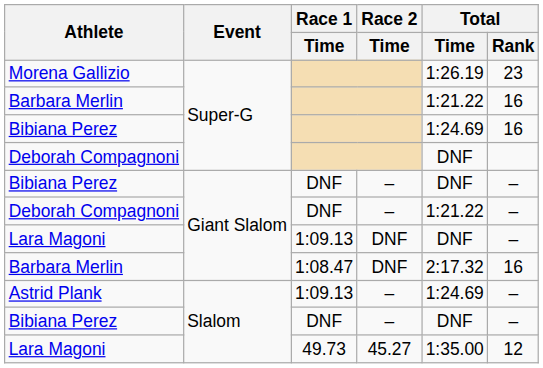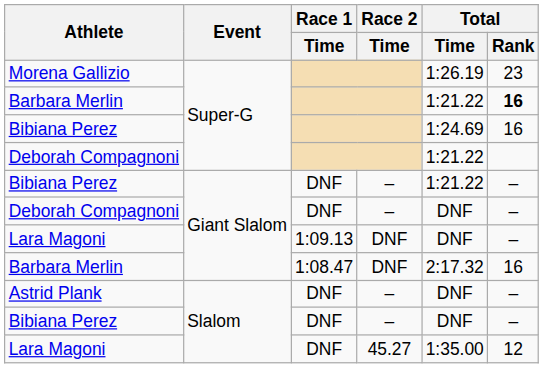 <table class="wikitable" style="font-size:90%">
 <tr>
 <th rowspan="2">Athlete</th>
 <th rowspan="2">Event</th>
 <th>Race 1</th>
 <th>Race 2</th>
 <th colspan="2">Total</th>
 </tr>
 <tr>
 <th>Time</th>
 <th>Time</th>
 <th>Time</th>
 <th>Rank</th>
 </tr>
 <tr>
 <td><a href='#'>Morena Gallizio</a></td>
 <td rowspan="4">Super-G</td>
 <td colspan="2" bgcolor="wheat"></td>
 <td align="center">1:26.19</td>
 <td align="center">23</td>
 </tr>
 <tr>
 <td><a href='#'>Barbara Merlin</a></td>
 <td colspan="2" bgcolor="wheat"></td>
 <td align="center">1:21.22</td>
-<td align="center">16</td>
+<td align="center"><strong>16</strong></td>
 </tr>
 <tr>
 <td><a href='#'>Bibiana Perez</a></td>
 <td colspan="2" bgcolor="wheat"></td>
 <td align="center">1:24.69</td>
 <td align="center">16</td>
 </tr>
 <tr>
 <td><a href='#'>Deborah Compagnoni</a></td>
 <td colspan="2" bgcolor="wheat"></td>
-<td align="center">DNF</td>
+<td align="center">1:21.22</td>
 <td align="center"></td>
 </tr>
 <tr>
 <td><a href='#'>Bibiana Perez</a></td>
 <td rowspan="4">Giant Slalom</td>
 <td align="center">DNF</td>
 <td align="center">–</td>
-<td align="center">DNF</td>
+<td align="center">1:21.22</td>
 <td align="center">–</td>
 </tr>
 <tr>
 <td><a href='#'>Deborah Compagnoni</a></td>
 <td align="center">DNF</td>
 <td align="center">–</td>
-<td align="center">1:21.22</td>
+<td align="center">DNF</td>
 <td align="center">–</td>
 </tr>
 <tr>
 <td><a href='#'>Lara Magoni</a></td>
 <td align="center">1:09.13</td>
 <td align="center">DNF</td>
 <td align="center">DNF</td>
 <td align="center">–</td>
 </tr>
 <tr>
 <td><a href='#'>Barbara Merlin</a></td>
 <td align="center">1:08.47</td>
 <td align="center">DNF</td>
 <td align="center">2:17.32</td>
 <td align="center">16</td>
 </tr>
 <tr>
 <td><a href='#'>Astrid Plank</a></td>
 <td rowspan="3">Slalom</td>
-<td align="center">1:09.13</td>
+<td align="center">DNF</td>
 <td align="center">–</td>
-<td align="center">1:24.69</td>
+<td align="center">DNF</td>
 <td align="center">–</td>
 </tr>
 <tr>
 <td><a href='#'>Bibiana Perez</a></td>
 <td align="center">DNF</td>
 <td align="center">–</td>
 <td align="center">DNF</td>
 <td align="center">–</td>
 </tr>
 <tr>
 <td><a href='#'>Lara Magoni</a></td>
-<td align="center">49.73</td>
+<td align="center">DNF</td>
 <td align="center">45.27</td>
 <td align="center">1:35.00</td>
 <td align="center">12</td>
 </tr>
 </table>
